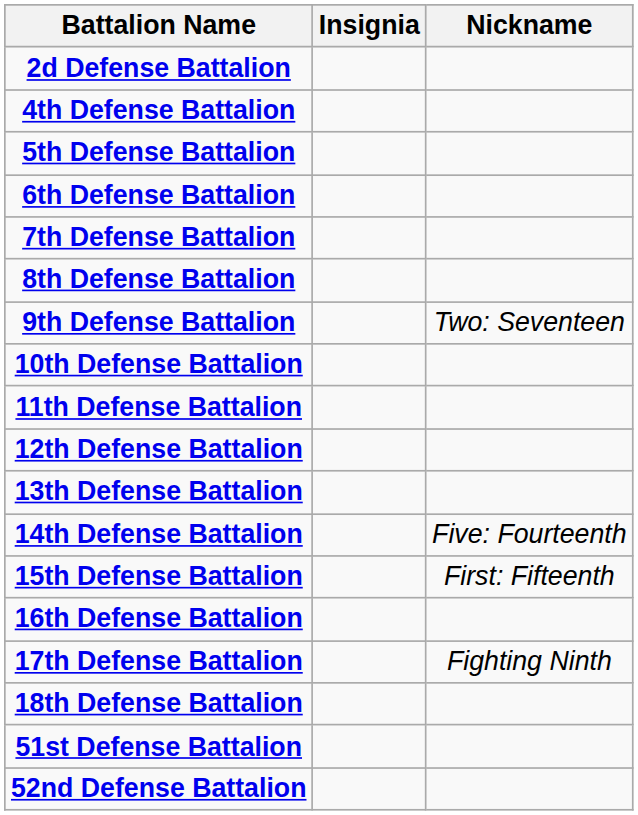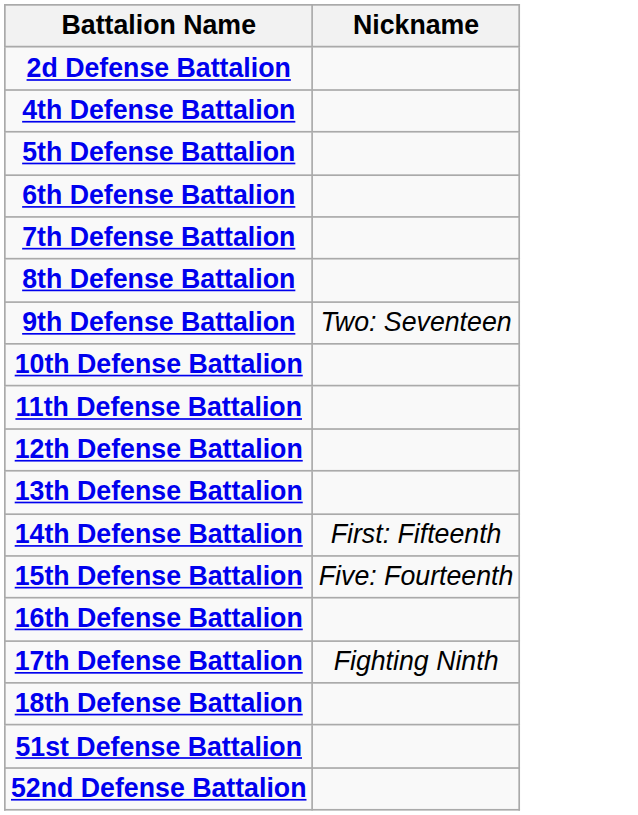 <table class="wikitable" style="text-align:center;">
 <tr style="background:#ccc;">
 <th><strong>Battalion Name</strong></th>
-<th><strong>Insignia</strong></th>
 <th><strong>Nickname</strong></th>
 </tr>
 <tr>
 <td><strong><a href='#'>2d Defense Battalion</a></strong></td>
 <td></td>
-<td></td>
 </tr>
 <tr>
 <td><strong><a href='#'>4th Defense Battalion</a></strong></td>
-<td></td>
 <td></td>
 </tr>
 <tr>
 <td><strong><a href='#'>5th Defense Battalion</a></strong></td>
 <td></td>
-<td></td>
 </tr>
 <tr>
 <td><strong><a href='#'>6th Defense Battalion</a></strong></td>
-<td></td>
 <td></td>
 </tr>
 <tr>
 <td><strong><a href='#'>7th Defense Battalion</a></strong></td>
 <td></td>
-<td></td>
 </tr>
 <tr>
 <td><strong><a href='#'>8th Defense Battalion</a></strong></td>
 <td></td>
-<td></td>
 </tr>
 <tr>
 <td><strong><a href='#'>9th Defense Battalion</a></strong></td>
-<td></td>
 <td><em>Two: Seventeen</em></td>
 </tr>
 <tr>
 <td><strong><a href='#'>10th Defense Battalion</a></strong></td>
 <td></td>
-<td></td>
 </tr>
 <tr>
 <td><strong><a href='#'>11th Defense Battalion</a></strong></td>
-<td></td>
 <td></td>
 </tr>
 <tr>
 <td><strong><a href='#'>12th Defense Battalion</a></strong></td>
 <td></td>
-<td></td>
 </tr>
 <tr>
 <td><strong><a href='#'>13th Defense Battalion</a></strong></td>
 <td></td>
-<td></td>
 </tr>
 <tr>
 <td><strong><a href='#'>14th Defense Battalion</a></strong></td>
-<td></td>
-<td><em>Five: Fourteenth</em></td>
+<td><em>First: Fifteenth</em></td>
 </tr>
 <tr>
 <td><strong><a href='#'>15th Defense Battalion</a></strong></td>
-<td></td>
-<td><em>First: Fifteenth</em></td>
+<td><em>Five: Fourteenth</em></td>
 </tr>
 <tr>
 <td><strong><a href='#'>16th Defense Battalion</a></strong></td>
 <td></td>
-<td></td>
 </tr>
 <tr>
 <td><strong><a href='#'>17th Defense Battalion</a></strong></td>
-<td></td>
 <td><em>Fighting Ninth</em></td>
 </tr>
 <tr>
 <td><strong><a href='#'>18th Defense Battalion</a></strong></td>
 <td></td>
-<td></td>
 </tr>
 <tr>
 <td><strong><a href='#'>51st Defense Battalion</a></strong></td>
-<td></td>
 <td></td>
 </tr>
 <tr>
 <td><strong><a href='#'>52nd Defense Battalion</a></strong></td>
 <td></td>
-<td></td>
 </tr>
 </table>
